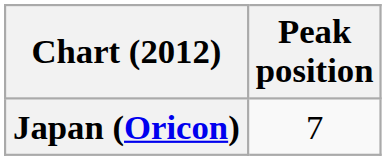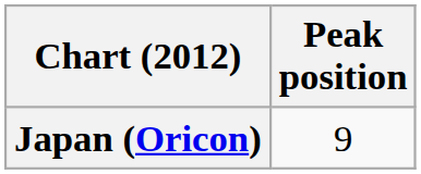 <table class="wikitable plainrowheaders" style="text-align:center">
 <tr>
 <th>Chart (2012)</th>
 <th>Peak<br>position</th>
 </tr>
 <tr>
 <th scope="row">Japan (<a href='#'>Oricon</a>)</th>
-<td>7</td>
+<td>9</td>
 </tr>
 </table>
